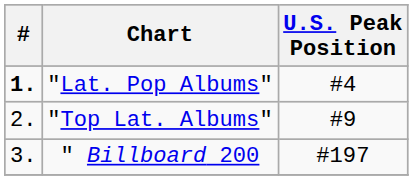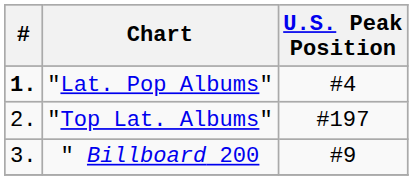 <table class="wikitable">
 <tr>
 <th>#</th>
 <th>Chart</th>
 <th><a href='#'>U.S.</a> Peak<br>Position</th>
 </tr>
 <tr>
 <td><strong>1.</strong></td>
 <td style="text-align:center;">"<a href='#'>Lat. Pop Albums</a>"</td>
 <td style="text-align:center;">#4</td>
 </tr>
 <tr>
 <td>2.</td>
 <td style="text-align:center;">"<a href='#'>Top Lat. Albums</a>"</td>
-<td style="text-align:center;">#9</td>
+<td style="text-align:center;">#197</td>
 </tr>
 <tr>
 <td>3.</td>
 <td style="text-align:center;">" <a href='#'><em>Billboard</em> 200</a></td>
-<td style="text-align:center;">#197</td>
+<td style="text-align:center;">#9</td>
 </tr>
 <tr>
 </tr>
 </table>
